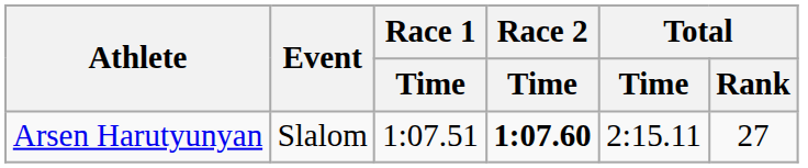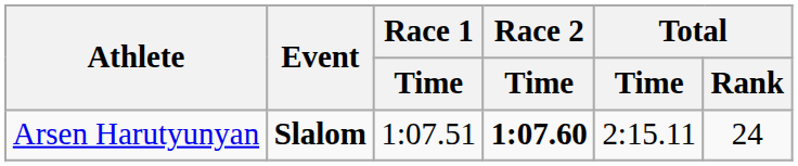 <table class="wikitable" style="font-size:90%">
 <tr>
 <th rowspan="2">Athlete</th>
 <th rowspan="2">Event</th>
 <th>Race 1</th>
 <th>Race 2</th>
 <th colspan="2">Total</th>
 </tr>
 <tr>
 <th>Time</th>
 <th>Time</th>
 <th>Time</th>
 <th>Rank</th>
 </tr>
 <tr>
 <td><a href='#'>Arsen Harutyunyan</a></td>
-<td>Slalom</td>
+<td><strong>Slalom</strong></td>
 <td align="center">1:07.51</td>
 <td align="center"><strong>1:07.60</strong></td>
 <td align="center">2:15.11</td>
-<td align="center">27</td>
+<td align="center">24</td>
 </tr>
 </table>
